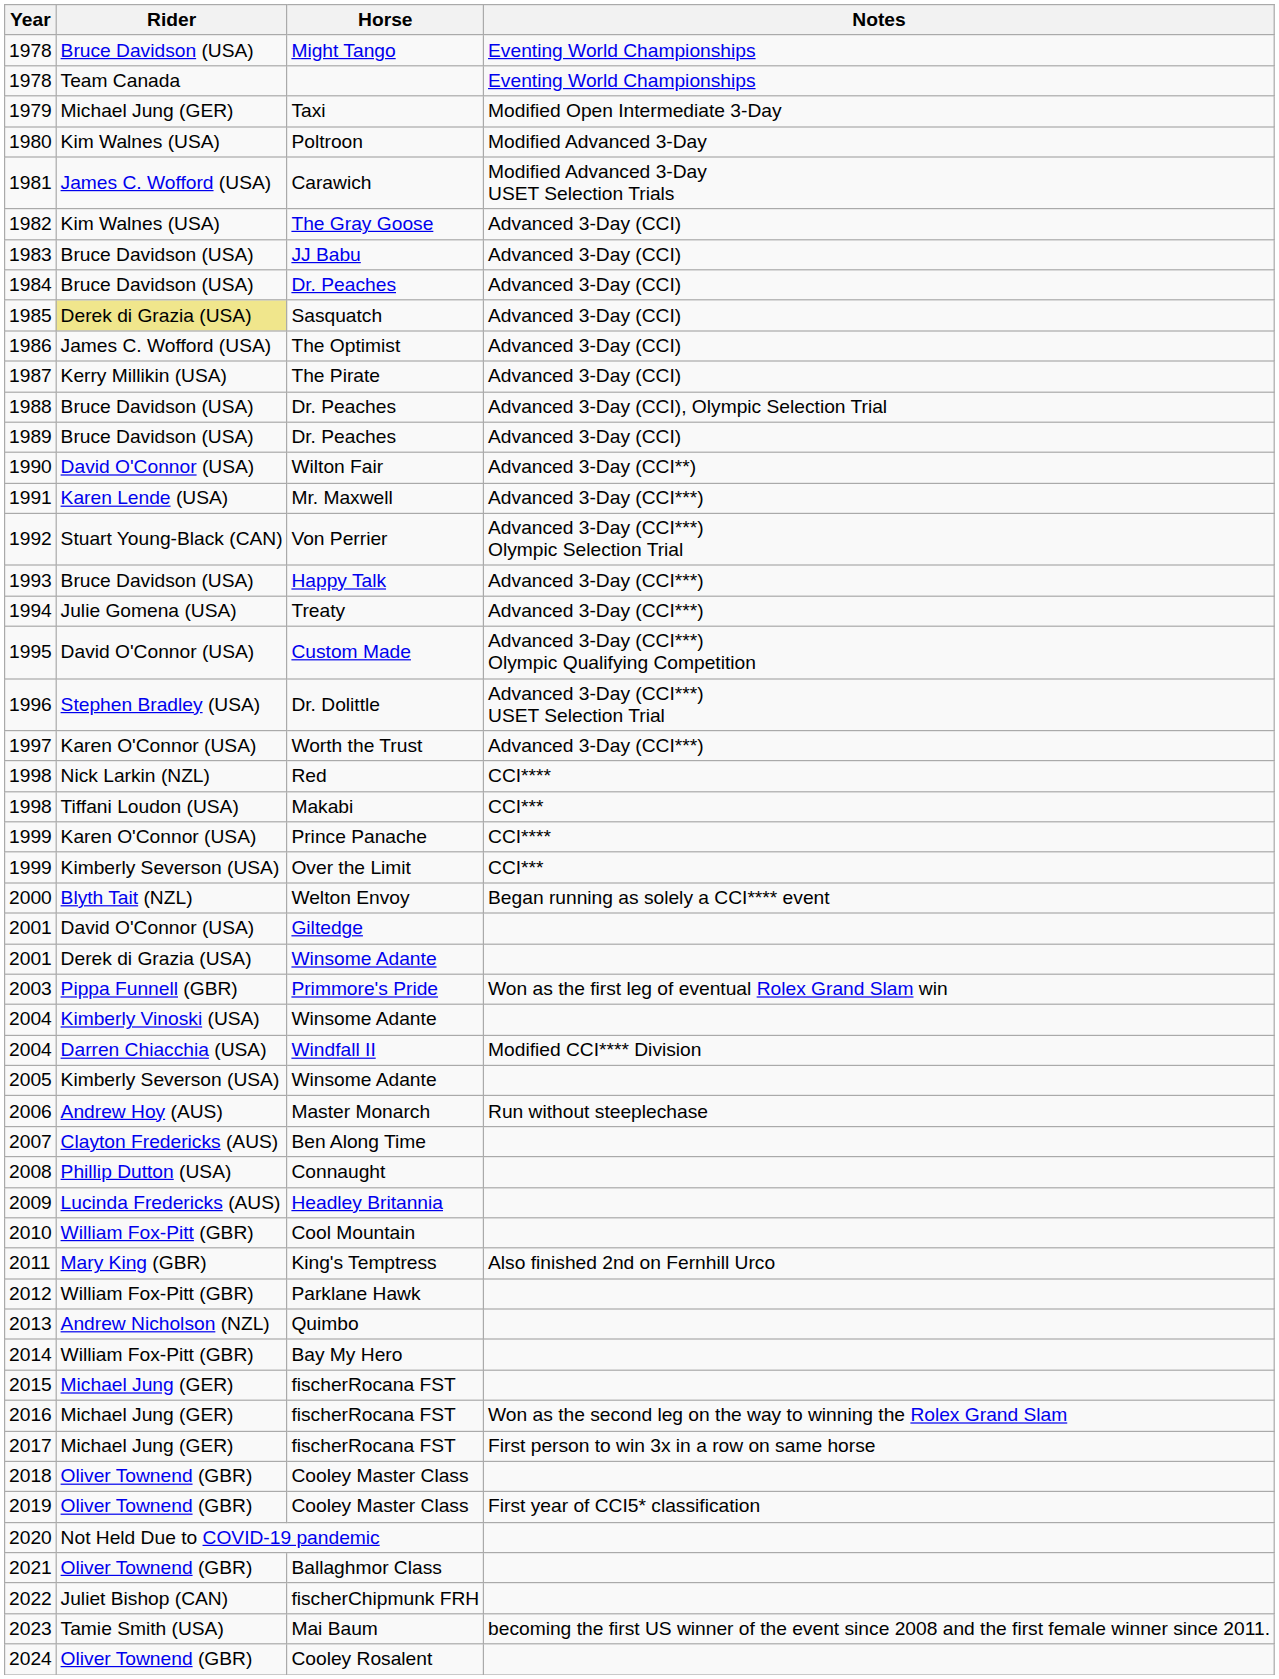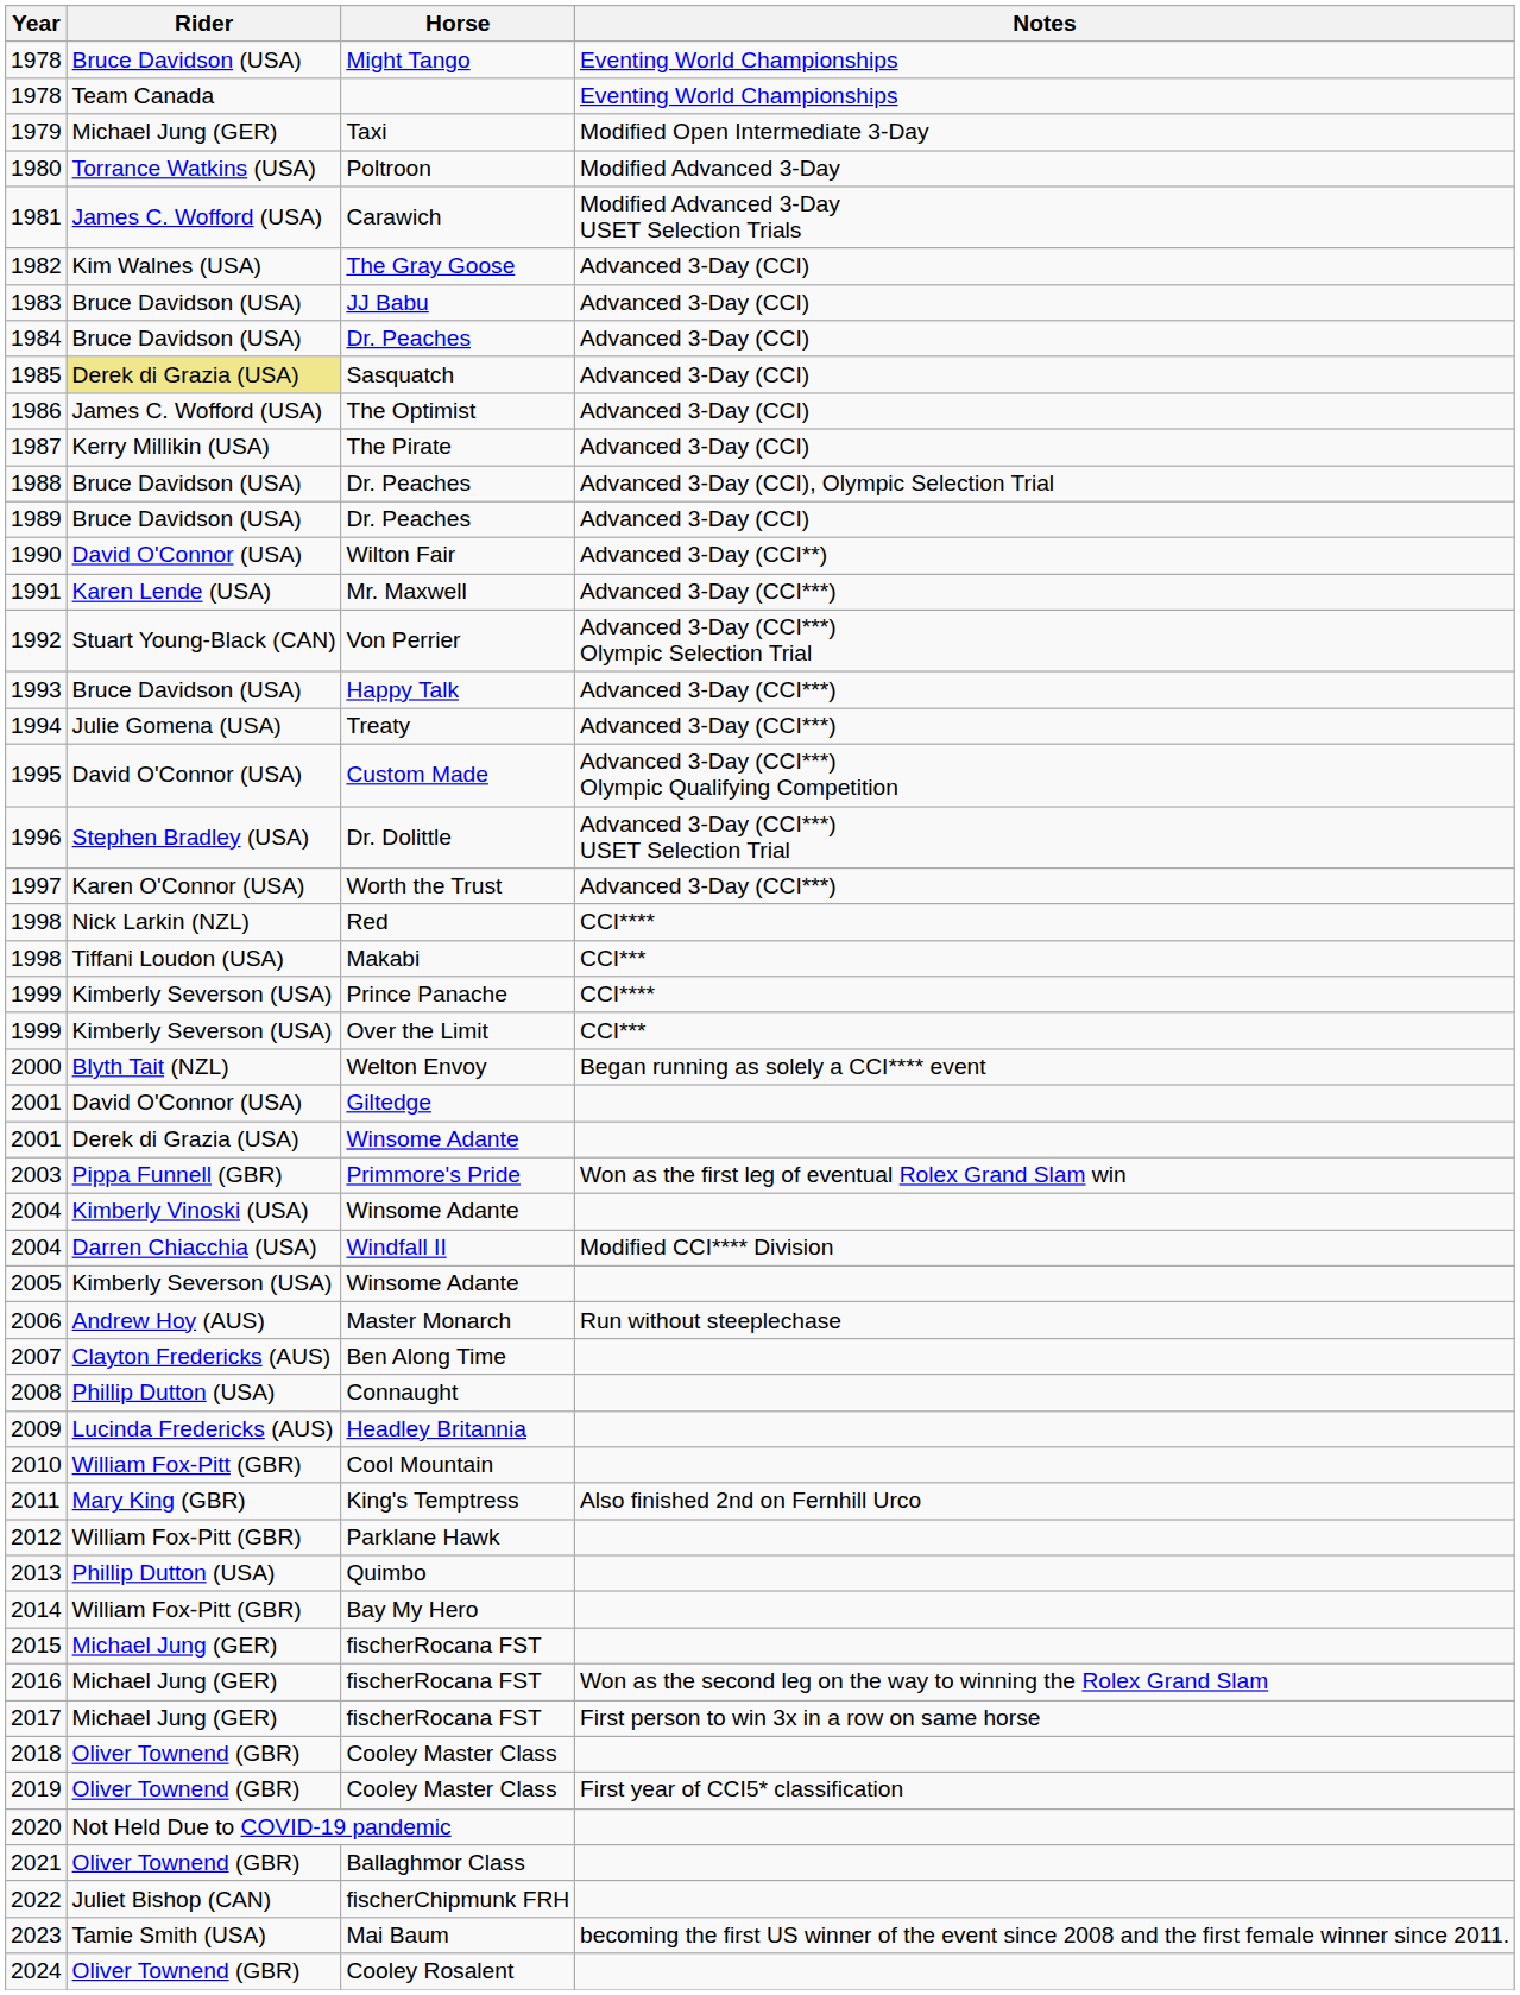 <table class="wikitable sortable">
 <tr>
 <th><strong>Year</strong></th>
 <th><strong>Rider</strong></th>
 <th><strong>Horse</strong></th>
 <th class="unsortable"><strong>Notes</strong></th>
 </tr>
 <tr>
 <td>1978</td>
 <td><a href='#'>Bruce Davidson</a> (USA)</td>
 <td><a href='#'>Might Tango</a></td>
 <td><a href='#'>Eventing World Championships</a></td>
 </tr>
 <tr>
 <td>1978</td>
 <td>Team Canada</td>
 <td></td>
 <td><a href='#'>Eventing World Championships</a></td>
 </tr>
 <tr>
 <td>1979</td>
 <td>Michael Jung (GER)</td>
 <td>Taxi</td>
 <td>Modified Open Intermediate 3-Day</td>
 </tr>
 <tr>
 <td>1980</td>
-<td>Kim Walnes (USA)</td>
+<td><a href='#'>Torrance Watkins</a> (USA)</td>
 <td>Poltroon</td>
 <td>Modified Advanced 3-Day</td>
 </tr>
 <tr>
 <td>1981</td>
 <td><a href='#'>James C. Wofford</a> (USA)</td>
 <td>Carawich</td>
 <td>Modified Advanced 3-Day<br>USET Selection Trials</td>
 </tr>
 <tr>
 <td>1982</td>
 <td>Kim Walnes (USA)</td>
 <td><a href='#'>The Gray Goose</a></td>
 <td>Advanced 3-Day (CCI)</td>
 </tr>
 <tr>
 <td>1983</td>
 <td>Bruce Davidson (USA)</td>
 <td><a href='#'>JJ Babu</a></td>
 <td>Advanced 3-Day (CCI)</td>
 </tr>
 <tr>
 <td>1984</td>
 <td>Bruce Davidson (USA)</td>
 <td><a href='#'>Dr. Peaches</a></td>
 <td>Advanced 3-Day (CCI)</td>
 </tr>
 <tr>
 <td>1985</td>
 <td style="background: khaki;">Derek di Grazia (USA)</td>
 <td>Sasquatch</td>
 <td>Advanced 3-Day (CCI)</td>
 </tr>
 <tr>
 <td>1986</td>
 <td>James C. Wofford (USA)</td>
 <td>The Optimist</td>
 <td>Advanced 3-Day (CCI)</td>
 </tr>
 <tr>
 <td>1987</td>
 <td>Kerry Millikin (USA)</td>
 <td>The Pirate</td>
 <td>Advanced 3-Day (CCI)</td>
 </tr>
 <tr>
 <td>1988</td>
 <td>Bruce Davidson (USA)</td>
 <td>Dr. Peaches</td>
 <td>Advanced 3-Day (CCI), Olympic Selection Trial</td>
 </tr>
 <tr>
 <td>1989</td>
 <td>Bruce Davidson (USA)</td>
 <td>Dr. Peaches</td>
 <td>Advanced 3-Day (CCI)</td>
 </tr>
 <tr>
 <td>1990</td>
 <td><a href='#'>David O'Connor</a> (USA)</td>
 <td>Wilton Fair</td>
 <td>Advanced 3-Day (CCI**)</td>
 </tr>
 <tr>
 <td>1991</td>
 <td><a href='#'>Karen Lende</a> (USA)</td>
 <td>Mr. Maxwell</td>
 <td>Advanced 3-Day (CCI***)</td>
 </tr>
 <tr>
 <td>1992</td>
 <td>Stuart Young-Black (CAN)</td>
 <td>Von Perrier</td>
 <td>Advanced 3-Day (CCI***)<br>Olympic Selection Trial</td>
 </tr>
 <tr>
 <td>1993</td>
 <td>Bruce Davidson (USA)</td>
 <td><a href='#'>Happy Talk</a></td>
 <td>Advanced 3-Day (CCI***)</td>
 </tr>
 <tr>
 <td>1994</td>
 <td>Julie Gomena (USA)</td>
 <td>Treaty</td>
 <td>Advanced 3-Day (CCI***)</td>
 </tr>
 <tr>
 <td>1995</td>
 <td>David O'Connor (USA)</td>
 <td><a href='#'>Custom Made</a></td>
 <td>Advanced 3-Day (CCI***)<br>Olympic Qualifying Competition</td>
 </tr>
 <tr>
 <td>1996</td>
 <td><a href='#'>Stephen Bradley</a> (USA)</td>
 <td>Dr. Dolittle</td>
 <td>Advanced 3-Day (CCI***)<br>USET Selection Trial</td>
 </tr>
 <tr>
 <td>1997</td>
 <td>Karen O'Connor (USA)</td>
 <td>Worth the Trust</td>
 <td>Advanced 3-Day (CCI***)</td>
 </tr>
 <tr>
 <td>1998</td>
 <td>Nick Larkin (NZL)</td>
 <td>Red</td>
 <td>CCI****</td>
 </tr>
 <tr>
 <td>1998</td>
 <td>Tiffani Loudon (USA)</td>
 <td>Makabi</td>
 <td>CCI***</td>
 </tr>
 <tr>
 <td>1999</td>
-<td>Karen O'Connor (USA)</td>
+<td>Kimberly Severson (USA)</td>
 <td>Prince Panache</td>
 <td>CCI****</td>
 </tr>
 <tr>
 <td>1999</td>
 <td>Kimberly Severson (USA)</td>
 <td>Over the Limit</td>
 <td>CCI***</td>
 </tr>
 <tr>
 <td>2000</td>
 <td><a href='#'>Blyth Tait</a> (NZL)</td>
 <td>Welton Envoy</td>
 <td>Began running as solely a CCI**** event</td>
 </tr>
 <tr>
 <td>2001</td>
 <td>David O'Connor (USA)</td>
 <td><a href='#'>Giltedge</a></td>
 <td></td>
 </tr>
 <tr>
 <td>2001</td>
 <td>Derek di Grazia (USA)</td>
 <td><a href='#'>Winsome Adante</a></td>
 <td></td>
 </tr>
 <tr>
 <td>2003</td>
 <td><a href='#'>Pippa Funnell</a> (GBR)</td>
 <td><a href='#'>Primmore's Pride</a></td>
 <td>Won as the first leg of eventual <a href='#'>Rolex Grand Slam</a> win</td>
 </tr>
 <tr>
 <td>2004</td>
 <td><a href='#'>Kimberly Vinoski</a> (USA)</td>
 <td>Winsome Adante</td>
 <td></td>
 </tr>
 <tr>
 <td>2004</td>
 <td><a href='#'>Darren Chiacchia</a> (USA)</td>
 <td><a href='#'>Windfall II</a></td>
 <td>Modified CCI**** Division</td>
 </tr>
 <tr>
 <td>2005</td>
 <td>Kimberly Severson (USA)</td>
 <td>Winsome Adante</td>
 <td></td>
 </tr>
 <tr>
 <td>2006</td>
 <td><a href='#'>Andrew Hoy</a> (AUS)</td>
 <td>Master Monarch</td>
 <td>Run without steeplechase</td>
 </tr>
 <tr>
 <td>2007</td>
 <td><a href='#'>Clayton Fredericks</a> (AUS)</td>
 <td>Ben Along Time</td>
 <td></td>
 </tr>
 <tr>
 <td>2008</td>
 <td><a href='#'>Phillip Dutton</a> (USA)</td>
 <td>Connaught</td>
 <td></td>
 </tr>
 <tr>
 <td>2009</td>
 <td><a href='#'>Lucinda Fredericks</a> (AUS)</td>
 <td><a href='#'>Headley Britannia</a></td>
 <td></td>
 </tr>
 <tr>
 <td>2010</td>
 <td><a href='#'>William Fox-Pitt</a> (GBR)</td>
 <td>Cool Mountain</td>
 <td></td>
 </tr>
 <tr>
 <td>2011</td>
 <td><a href='#'>Mary King</a> (GBR)</td>
 <td>King's Temptress</td>
 <td>Also finished 2nd on Fernhill Urco</td>
 </tr>
 <tr>
 <td>2012</td>
 <td>William Fox-Pitt (GBR)</td>
 <td>Parklane Hawk</td>
 <td></td>
 </tr>
 <tr>
 <td>2013</td>
-<td><a href='#'>Andrew Nicholson</a> (NZL)</td>
+<td><a href='#'>Phillip Dutton</a> (USA)</td>
 <td>Quimbo</td>
 <td></td>
 </tr>
 <tr>
 <td>2014</td>
 <td>William Fox-Pitt (GBR)</td>
 <td>Bay My Hero</td>
 <td></td>
 </tr>
 <tr>
 <td>2015</td>
 <td><a href='#'>Michael Jung</a> (GER)</td>
 <td>fischerRocana FST</td>
 <td></td>
 </tr>
 <tr>
 <td>2016</td>
 <td>Michael Jung (GER)</td>
 <td>fischerRocana FST</td>
 <td>Won as the second leg on the way to winning the <a href='#'>Rolex Grand Slam</a></td>
 </tr>
 <tr>
 <td>2017</td>
 <td>Michael Jung (GER)</td>
 <td>fischerRocana FST</td>
 <td>First person to win 3x in a row on same horse</td>
 </tr>
 <tr>
 <td>2018</td>
 <td><a href='#'>Oliver Townend</a> (GBR)</td>
 <td>Cooley Master Class</td>
 <td></td>
 </tr>
 <tr>
 <td>2019</td>
 <td><a href='#'>Oliver Townend</a> (GBR)</td>
 <td>Cooley Master Class</td>
 <td>First year of CCI5* classification</td>
 </tr>
 <tr>
 <td>2020</td>
 <td colspan="2">Not Held Due to <a href='#'>COVID-19 pandemic</a></td>
 <td></td>
 </tr>
 <tr>
 <td>2021</td>
 <td><a href='#'>Oliver Townend</a> (GBR)</td>
 <td>Ballaghmor Class</td>
 <td></td>
 </tr>
 <tr>
 <td>2022</td>
 <td>Juliet Bishop (CAN)</td>
 <td>fischerChipmunk FRH</td>
 <td></td>
 </tr>
 <tr>
 <td>2023</td>
 <td>Tamie Smith (USA)</td>
 <td>Mai Baum</td>
 <td>becoming the first US winner of the event since 2008 and the first female winner since 2011.</td>
 </tr>
 <tr>
 <td>2024</td>
 <td><a href='#'>Oliver Townend</a> (GBR)</td>
 <td>Cooley Rosalent</td>
 <td></td>
 </tr>
 </table>
